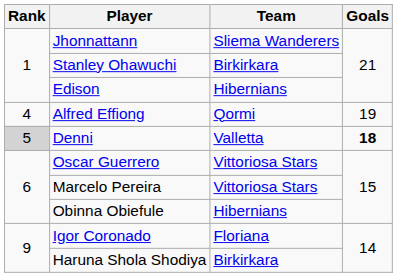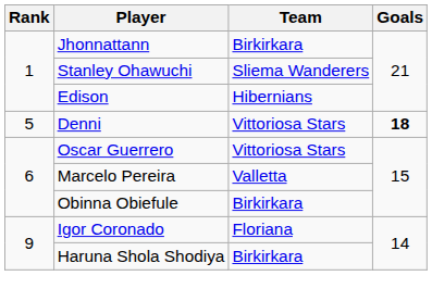 <table class="wikitable" style="text-align:center;">
 <tr>
 <th>Rank</th>
 <th>Player</th>
 <th>Team</th>
 <th>Goals</th>
 </tr>
 <tr>
 <td rowspan="3">1</td>
 <td align="left"> <a href='#'>Jhonnattann</a></td>
-<td align="left"><a href='#'>Sliema Wanderers</a></td>
+<td align="left"><a href='#'>Birkirkara</a></td>
 <td rowspan="3">21</td>
 </tr>
 <tr>
 <td align="left"> <a href='#'>Stanley Ohawuchi</a></td>
-<td align="left"><a href='#'>Birkirkara</a></td>
+<td align="left"><a href='#'>Sliema Wanderers</a></td>
 </tr>
 <tr>
 <td align="left"> <a href='#'>Edison</a></td>
 <td align="left"><a href='#'>Hibernians</a></td>
 </tr>
 <tr>
-<td>4</td>
-<td align="left"> <a href='#'>Alfred Effiong</a></td>
-<td align="left"><a href='#'>Qormi</a></td>
-<td>19</td>
-</tr>
-<tr>
-<td style="background: lightgrey;">5</td>
+<td>5</td>
 <td align="left"> <a href='#'>Denni</a></td>
-<td align="left"><a href='#'>Valletta</a></td>
+<td align="left"><a href='#'>Vittoriosa Stars</a></td>
 <td><strong>18</strong></td>
 </tr>
 <tr>
 <td rowspan="3">6</td>
 <td align="left"> <a href='#'>Oscar Guerrero</a></td>
 <td align="left"><a href='#'>Vittoriosa Stars</a></td>
 <td rowspan="3">15</td>
 </tr>
 <tr>
 <td align="left"> Marcelo Pereira</td>
-<td align="left"><a href='#'>Vittoriosa Stars</a></td>
+<td align="left"><a href='#'>Valletta</a></td>
 </tr>
 <tr>
 <td align="left"> Obinna Obiefule</td>
-<td align="left"><a href='#'>Hibernians</a></td>
+<td align="left"><a href='#'>Birkirkara</a></td>
 </tr>
 <tr>
 <td rowspan="2">9</td>
 <td align="left"> <a href='#'>Igor Coronado</a></td>
 <td align="left"><a href='#'>Floriana</a></td>
 <td rowspan="2">14</td>
 </tr>
 <tr>
 <td align="left"> Haruna Shola Shodiya</td>
 <td align="left"><a href='#'>Birkirkara</a></td>
 </tr>
 </table>
